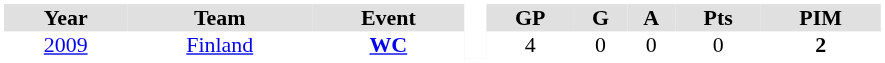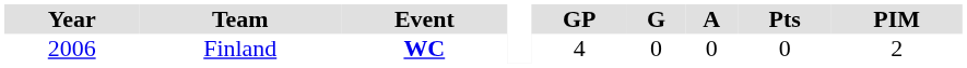 <table border="0" cellpadding="1" cellspacing="0" style="text-align:center; width:40em">
 <tr align="center" bgcolor="#e0e0e0">
 <th>Year</th>
 <th>Team</th>
 <th>Event</th>
 <th rowspan="99" bgcolor="#ffffff"> </th>
 <th>GP</th>
 <th>G</th>
 <th>A</th>
 <th>Pts</th>
 <th>PIM</th>
 </tr>
 <tr>
-<td><a href='#'>2009</a></td>
+<td><a href='#'>2006</a></td>
 <td><a href='#'>Finland</a></td>
 <td><strong><a href='#'>WC</a></strong></td>
 <td>4</td>
 <td>0</td>
 <td>0</td>
 <td>0</td>
-<td><strong>2</strong></td>
+<td>2</td>
 </tr>
 </table>
